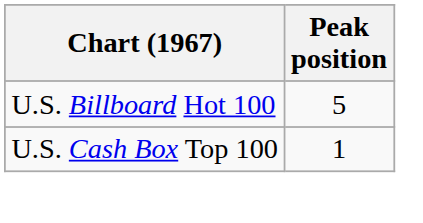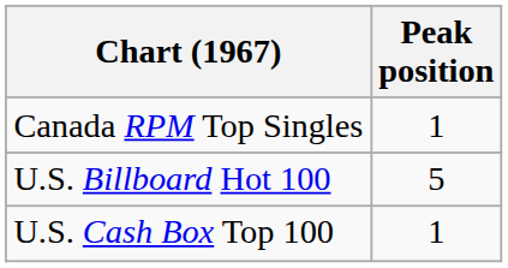 <table class="wikitable sortable">
 <tr>
 <th>Chart (1967)</th>
 <th>Peak<br>position</th>
+</tr>
+<tr>
+<td>Canada <em><a href='#'>RPM</a></em> Top Singles</td>
+<td style="text-align:center;">1</td>
 </tr>
 <tr>
 <td>U.S. <em><a href='#'>Billboard</a></em> <a href='#'>Hot 100</a></td>
 <td style="text-align:center;">5</td>
 </tr>
 <tr>
 <td>U.S. <a href='#'><em>Cash Box</em></a> Top 100</td>
 <td align="center">1</td>
 </tr>
 </table>
